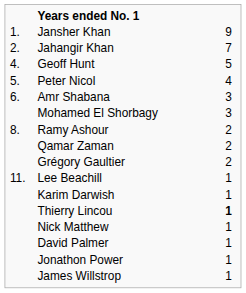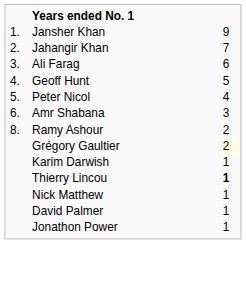 <table class="infobox" style="width: 20em; font-size: 100%;">
 <tr>
 <td></td>
 <td><strong>Years ended No. 1</strong></td>
 <td></td>
 </tr>
 <tr>
 <td>1.</td>
 <td>Jansher Khan</td>
 <td>9</td>
 </tr>
 <tr>
 <td>2.</td>
 <td>Jahangir Khan</td>
 <td>7</td>
 </tr>
 <tr>
+<td>3.</td>
+<td>Ali Farag</td>
+<td>6</td>
+</tr>
+<tr>
 <td>4.</td>
 <td>Geoff Hunt</td>
 <td>5</td>
 </tr>
 <tr>
 <td>5.</td>
 <td>Peter Nicol</td>
 <td>4</td>
 </tr>
 <tr>
 <td>6.</td>
 <td>Amr Shabana</td>
 <td>3</td>
 </tr>
 <tr>
-<td></td>
-<td>Mohamed El Shorbagy</td>
-<td>3</td>
-</tr>
-<tr>
 <td>8.</td>
 <td>Ramy Ashour</td>
 <td>2</td>
 </tr>
 <tr>
 <td></td>
-<td>Qamar Zaman</td>
-<td>2</td>
-</tr>
-<tr>
-<td></td>
 <td>Grégory Gaultier</td>
-<td>2</td>
-</tr>
-<tr>
-<td>11.</td>
-<td>Lee Beachill</td>
-<td>1</td>
+<td style="background: lightyellow;">2</td>
 </tr>
 <tr>
 <td></td>
 <td>Karim Darwish</td>
 <td>1</td>
 </tr>
 <tr>
 <td></td>
 <td>Thierry Lincou</td>
 <td><strong>1</strong></td>
 </tr>
 <tr>
 <td></td>
 <td>Nick Matthew</td>
 <td>1</td>
 </tr>
 <tr>
 <td></td>
 <td>David Palmer</td>
 <td>1</td>
 </tr>
 <tr>
 <td></td>
 <td>Jonathon Power</td>
 <td>1</td>
 </tr>
-<tr>
-<td></td>
-<td>James Willstrop</td>
-<td>1</td>
-</tr>
 </table>
